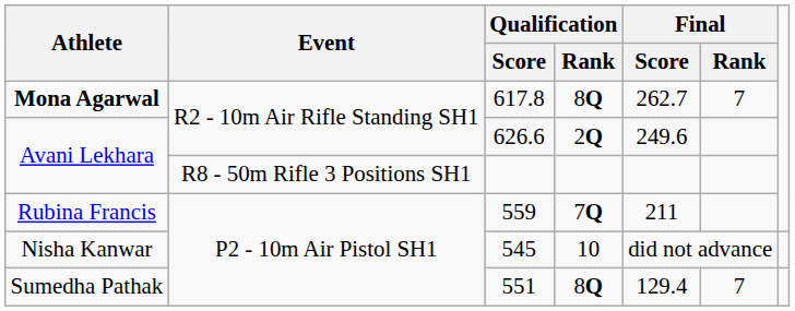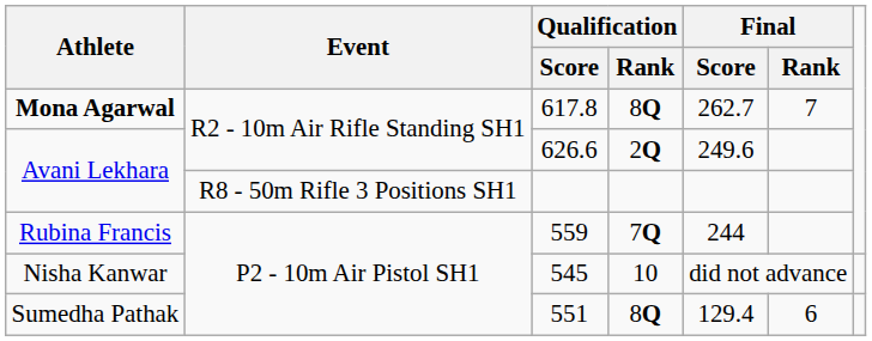 <table class="wikitable" style="text-align:center; font-size:90%">
 <tr>
 <th rowspan="2">Athlete</th>
 <th rowspan="2">Event</th>
 <th colspan="2">Qualification</th>
 <th colspan="2">Final</th>
 </tr>
 <tr>
 <th>Score</th>
 <th>Rank</th>
 <th>Score</th>
 <th>Rank</th>
 </tr>
 <tr>
 <td><strong>Mona Agarwal</strong></td>
 <td rowspan="2">R2 - 10m Air Rifle Standing SH1</td>
 <td>617.8</td>
 <td>8<strong>Q</strong></td>
 <td>262.7</td>
 <td>7</td>
 </tr>
 <tr>
 <td rowspan="2"><a href='#'>Avani Lekhara</a></td>
 <td>626.6</td>
 <td>2<strong>Q</strong></td>
 <td>249.6</td>
 <td></td>
 </tr>
 <tr>
 <td>R8 - 50m Rifle 3 Positions SH1</td>
 <td></td>
 <td></td>
 <td></td>
 <td></td>
 </tr>
 <tr>
 <td><a href='#'>Rubina Francis</a></td>
 <td rowspan="3">P2 - 10m Air Pistol SH1</td>
 <td>559</td>
 <td>7<strong>Q</strong></td>
-<td>211</td>
+<td>244</td>
 <td></td>
 </tr>
 <tr>
 <td>Nisha Kanwar</td>
 <td>545</td>
 <td>10</td>
 <td colspan=2>did not advance</td>
 <td></td>
 </tr>
 <tr>
 <td>Sumedha Pathak</td>
 <td>551</td>
 <td>8<strong>Q</strong></td>
 <td>129.4</td>
-<td>7</td>
+<td>6</td>
 </tr>
 </table>
